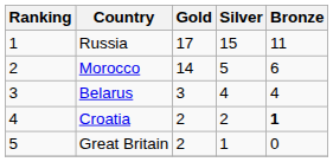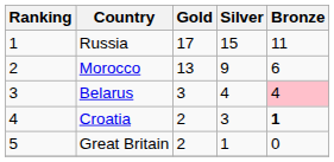 <table class="wikitable">
 <tr>
 <th>Ranking</th>
 <th>Country</th>
 <th>Gold </th>
 <th>Silver </th>
 <th>Bronze </th>
 </tr>
 <tr>
 <td>1</td>
 <td> Russia</td>
 <td>17</td>
 <td>15</td>
 <td>11</td>
 </tr>
 <tr>
 <td>2</td>
 <td> <a href='#'>Morocco</a></td>
-<td>14</td>
-<td>5</td>
+<td>13</td>
+<td>9</td>
 <td>6</td>
 </tr>
 <tr>
 <td>3</td>
 <td> <a href='#'>Belarus</a></td>
 <td>3</td>
 <td>4</td>
-<td>4</td>
+<td style="background: pink;">4</td>
 </tr>
 <tr>
 <td>4</td>
 <td> <a href='#'>Croatia</a></td>
 <td>2</td>
-<td>2</td>
+<td>3</td>
 <td><strong>1</strong></td>
 </tr>
 <tr>
 <td>5</td>
 <td> Great Britain</td>
 <td>2</td>
 <td>1</td>
 <td>0</td>
 </tr>
 <tr>
 </tr>
 </table>
